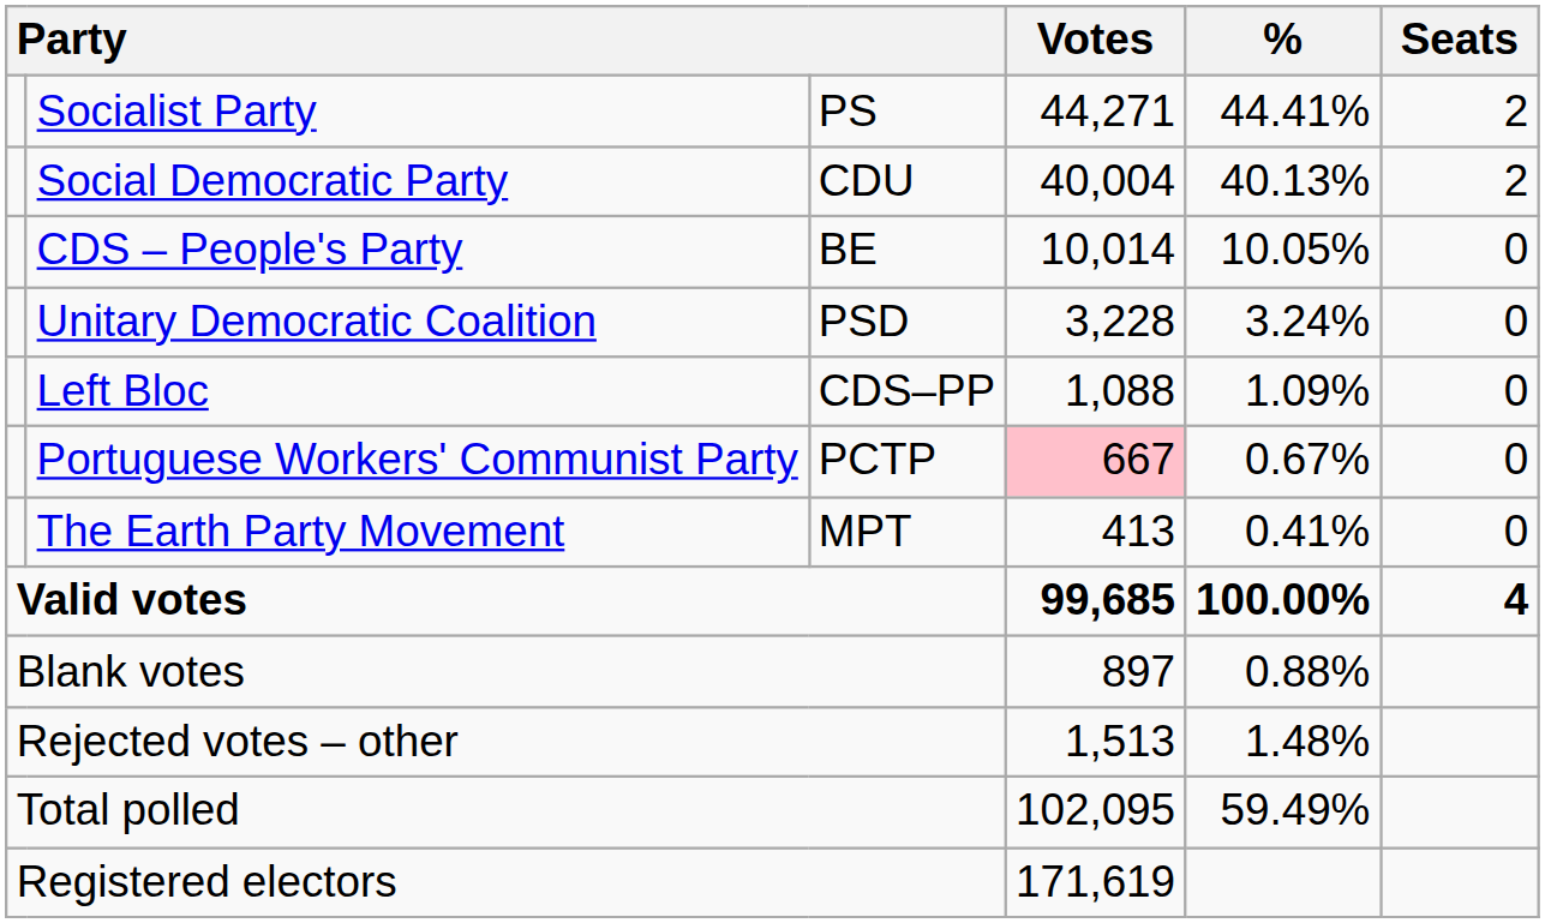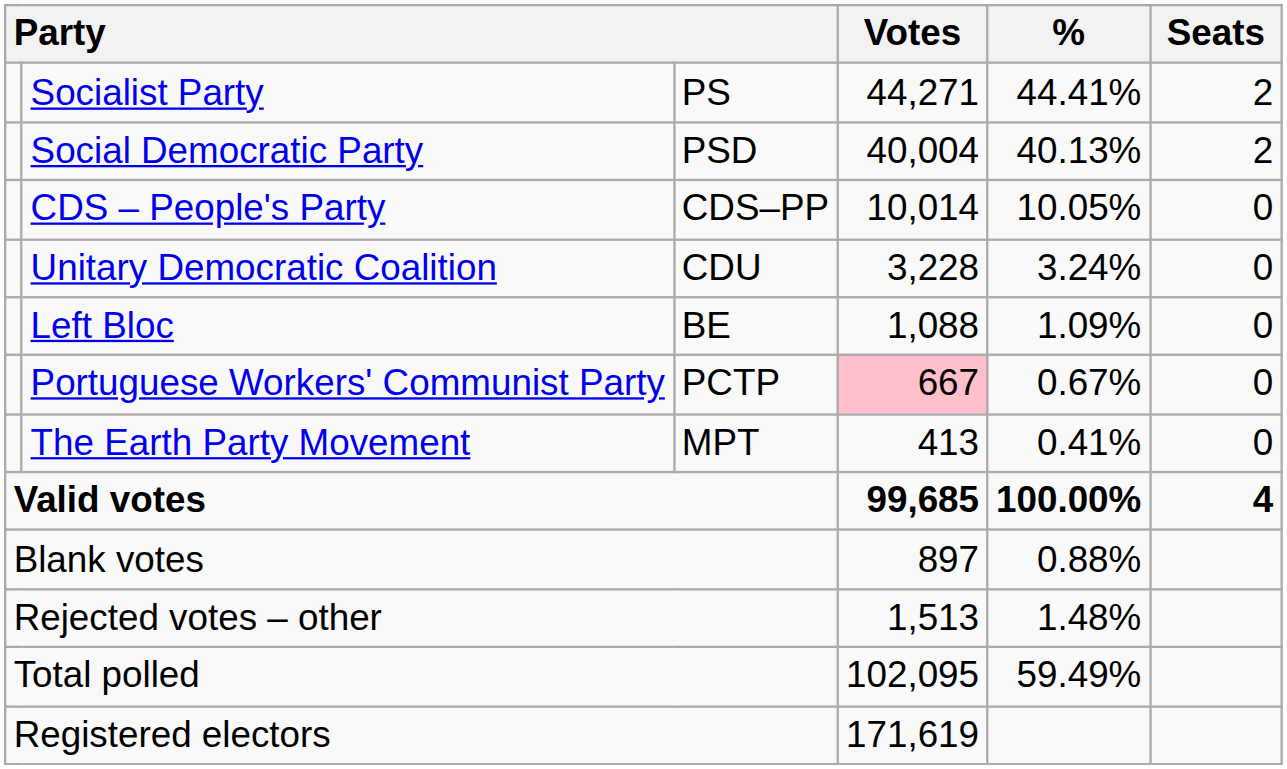 <table class="wikitable" border="1" style="text-align:right;">
 <tr>
 <th style="text-align:left;" colspan=3>Party</th>
 <th align=center width="50">Votes</th>
 <th align=center width="50">%</th>
 <th align=center width="50">Seats</th>
 </tr>
 <tr>
 <td></td>
 <td align=left><a href='#'>Socialist Party</a></td>
 <td align=left>PS</td>
 <td>44,271</td>
 <td>44.41%</td>
 <td>2</td>
 </tr>
 <tr>
 <td></td>
 <td align=left><a href='#'>Social Democratic Party</a></td>
-<td align=left>CDU</td>
+<td align=left>PSD</td>
 <td>40,004</td>
 <td>40.13%</td>
 <td>2</td>
 </tr>
 <tr>
 <td></td>
 <td align=left><a href='#'>CDS – People's Party</a></td>
-<td align=left>BE</td>
+<td align=left style="white-space: nowrap;">CDS–PP</td>
 <td>10,014</td>
 <td>10.05%</td>
 <td>0</td>
 </tr>
 <tr>
 <td></td>
 <td align=left style="white-space: nowrap;"><a href='#'>Unitary Democratic Coalition</a></td>
-<td align=left>PSD</td>
+<td align=left>CDU</td>
 <td>3,228</td>
 <td>3.24%</td>
 <td>0</td>
 </tr>
 <tr>
 <td></td>
 <td align=left><a href='#'>Left Bloc</a></td>
-<td align=left style="white-space: nowrap;">CDS–PP</td>
+<td align=left>BE</td>
 <td>1,088</td>
 <td>1.09%</td>
 <td>0</td>
 </tr>
 <tr>
 <td></td>
 <td align=left><a href='#'>Portuguese Workers' Communist Party</a></td>
 <td align=left>PCTP</td>
 <td style="background: pink;">667</td>
 <td>0.67%</td>
 <td>0</td>
 </tr>
 <tr>
 <td></td>
 <td align=left><a href='#'>The Earth Party Movement</a></td>
 <td align=left>MPT</td>
 <td>413</td>
 <td>0.41%</td>
 <td>0</td>
 </tr>
 <tr style="font-weight:bold">
 <td align=left colspan=3>Valid votes</td>
 <td>99,685</td>
 <td>100.00%</td>
 <td>4</td>
 </tr>
 <tr>
 <td align=left colspan=3>Blank votes</td>
 <td>897</td>
 <td>0.88%</td>
 <td></td>
 </tr>
 <tr>
 <td align=left colspan=3>Rejected votes – other</td>
 <td>1,513</td>
 <td>1.48%</td>
 <td></td>
 </tr>
 <tr>
 <td align=left colspan=3>Total polled</td>
 <td>102,095</td>
 <td>59.49%</td>
 <td></td>
 </tr>
 <tr>
 <td align=left colspan=3>Registered electors</td>
 <td>171,619</td>
 <td></td>
 <td></td>
 </tr>
 </table>
